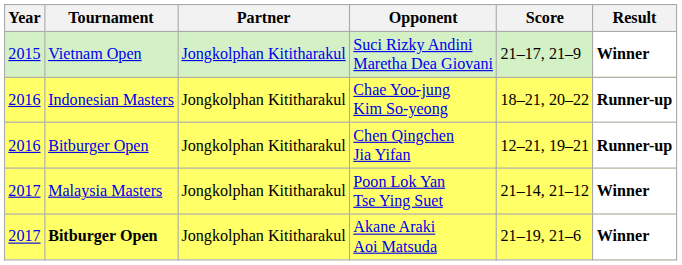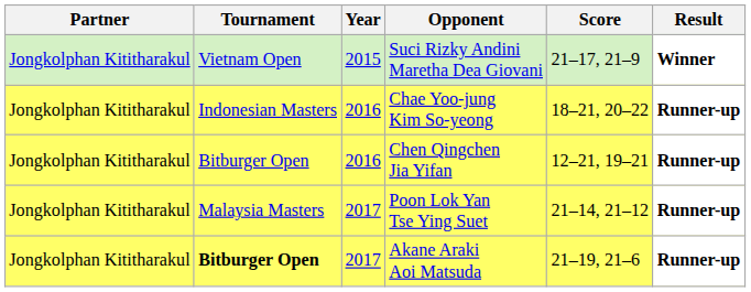 <table class="sortable wikitable" style="font-size: 90%;">
 <tr>
+<th>Partner</th>
+<th>Tournament</th>
 <th>Year</th>
-<th>Tournament</th>
-<th>Partner</th>
 <th>Opponent</th>
 <th>Score</th>
 <th>Result</th>
 </tr>
 <tr style="background:#D4F1C5">
+<td align="left"> <a href='#'>Jongkolphan Kititharakul</a></td>
+<td align="left"><a href='#'>Vietnam Open</a></td>
 <td align="center"><a href='#'>2015</a></td>
-<td align="left"><a href='#'>Vietnam Open</a></td>
-<td align="left"> <a href='#'>Jongkolphan Kititharakul</a></td>
 <td align="left"> <a href='#'>Suci Rizky Andini</a><br> <a href='#'>Maretha Dea Giovani</a></td>
 <td align="left">21–17, 21–9</td>
 <td style="text-align:left; background:white"> <strong>Winner</strong></td>
 </tr>
 <tr style="background:#FFFF67">
+<td align="left"> Jongkolphan Kititharakul</td>
+<td align="left"><a href='#'>Indonesian Masters</a></td>
 <td align="center"><a href='#'>2016</a></td>
-<td align="left"><a href='#'>Indonesian Masters</a></td>
-<td align="left"> Jongkolphan Kititharakul</td>
 <td align="left"> <a href='#'>Chae Yoo-jung</a><br> <a href='#'>Kim So-yeong</a></td>
 <td align="left">18–21, 20–22</td>
 <td style="text-align:left; background:white"> <strong>Runner-up</strong></td>
 </tr>
 <tr style="background:#FFFF67">
+<td align="left"> Jongkolphan Kititharakul</td>
+<td align="left"><a href='#'>Bitburger Open</a></td>
 <td align="center"><a href='#'>2016</a></td>
-<td align="left"><a href='#'>Bitburger Open</a></td>
-<td align="left"> Jongkolphan Kititharakul</td>
 <td align="left"> <a href='#'>Chen Qingchen</a><br> <a href='#'>Jia Yifan</a></td>
 <td align="left">12–21, 19–21</td>
 <td style="text-align:left; background:white"> <strong>Runner-up</strong></td>
 </tr>
 <tr style="background:#FFFF67">
+<td align="left"> Jongkolphan Kititharakul</td>
+<td align="left"><a href='#'>Malaysia Masters</a></td>
 <td align="center"><a href='#'>2017</a></td>
-<td align="left"><a href='#'>Malaysia Masters</a></td>
-<td align="left"> Jongkolphan Kititharakul</td>
 <td align="left"> <a href='#'>Poon Lok Yan</a><br> <a href='#'>Tse Ying Suet</a></td>
 <td align="left">21–14, 21–12</td>
-<td style="text-align:left; background:white"> <strong>Winner</strong></td>
+<td style="text-align:left; background:white"> <strong>Runner-up</strong></td>
 </tr>
 <tr style="background:#FFFF67">
+<td align="left"> Jongkolphan Kititharakul</td>
+<td align="left"><strong>Bitburger Open</strong></td>
 <td align="center"><a href='#'>2017</a></td>
-<td align="left"><strong>Bitburger Open</strong></td>
-<td align="left"> Jongkolphan Kititharakul</td>
 <td align="left"> <a href='#'>Akane Araki</a><br> <a href='#'>Aoi Matsuda</a></td>
 <td align="left">21–19, 21–6</td>
-<td style="text-align:left; background:white"> <strong>Winner</strong></td>
+<td style="text-align:left; background:white"> <strong>Runner-up</strong></td>
 </tr>
 </table>
